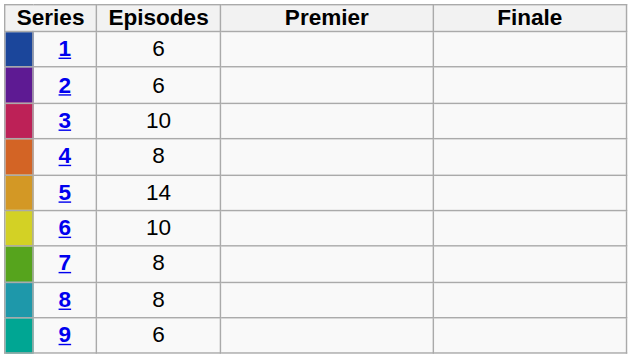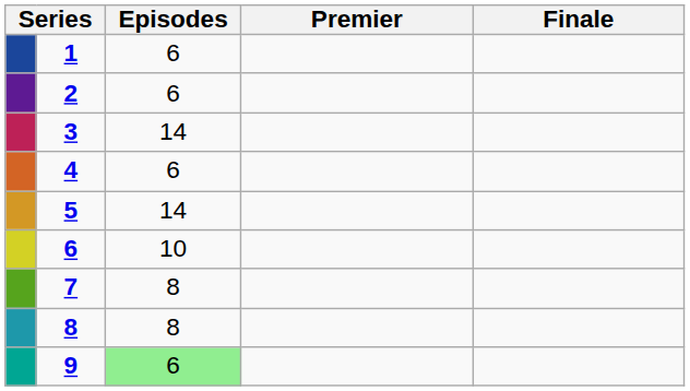 <table class="wikitable">
 <tr>
 <th style="padding:0 8px;" colspan="2">Series</th>
 <th style="padding:0 8px;">Episodes</th>
 <th style="padding:0 45px;">Premier</th>
 <th style="padding:0 45px;">Finale</th>
 </tr>
 <tr>
 <td bgcolor="#1b469b" height="10px"></td>
 <td align="center"><strong><a href='#'>1</a></strong></td>
 <td align="center">6</td>
 <td align="center"></td>
 <td align="center"></td>
 </tr>
 <tr>
 <td bgcolor="#5e1a93" height="10px"></td>
 <td align="center"><strong><a href='#'>2</a></strong></td>
 <td align="center">6</td>
 <td align="center"></td>
 <td align="center"></td>
 </tr>
 <tr>
 <td bgcolor="#bd2157" height="10px"></td>
 <td align="center"><strong><a href='#'>3</a></strong></td>
-<td align="center">10</td>
+<td align="center">14</td>
 <td align="center"></td>
 <td align="center"></td>
 </tr>
 <tr>
 <td bgcolor="#d36425" height="10px"></td>
 <td align="center"><strong><a href='#'>4</a></strong></td>
-<td align="center">8</td>
+<td align="center">6</td>
 <td align="center"></td>
 <td align="center"></td>
 </tr>
 <tr>
 <td bgcolor="#d39825" height="10px"></td>
 <td align="center"><strong><a href='#'>5</a></strong></td>
 <td align="center">14</td>
 <td align="center"></td>
 <td align="center"></td>
 </tr>
 <tr>
 <td bgcolor="#d3d125" height="10px"></td>
 <td align="center"><strong><a href='#'>6</a></strong></td>
 <td align="center">10</td>
 <td align="center"></td>
 <td align="center"></td>
 </tr>
 <tr>
 <td bgcolor="#56a41d" height="10px"></td>
 <td align="center"><strong><a href='#'>7</a></strong></td>
 <td align="center">8</td>
 <td align="center"></td>
 <td align="center"></td>
 </tr>
 <tr>
 <td bgcolor="#1e98aa" height="10px"></td>
 <td align="center"><strong><a href='#'>8</a></strong></td>
 <td align="center">8</td>
 <td align="center"></td>
 <td align="center"></td>
 </tr>
 <tr>
 <td bgcolor="#00A693" height="10px"></td>
 <td align="center"><strong><a href='#'>9</a></strong></td>
-<td align="center">6</td>
+<td align="center" style="background: lightgreen;">6</td>
 <td align="center"></td>
 <td align="center"></td>
 </tr>
 </table>
